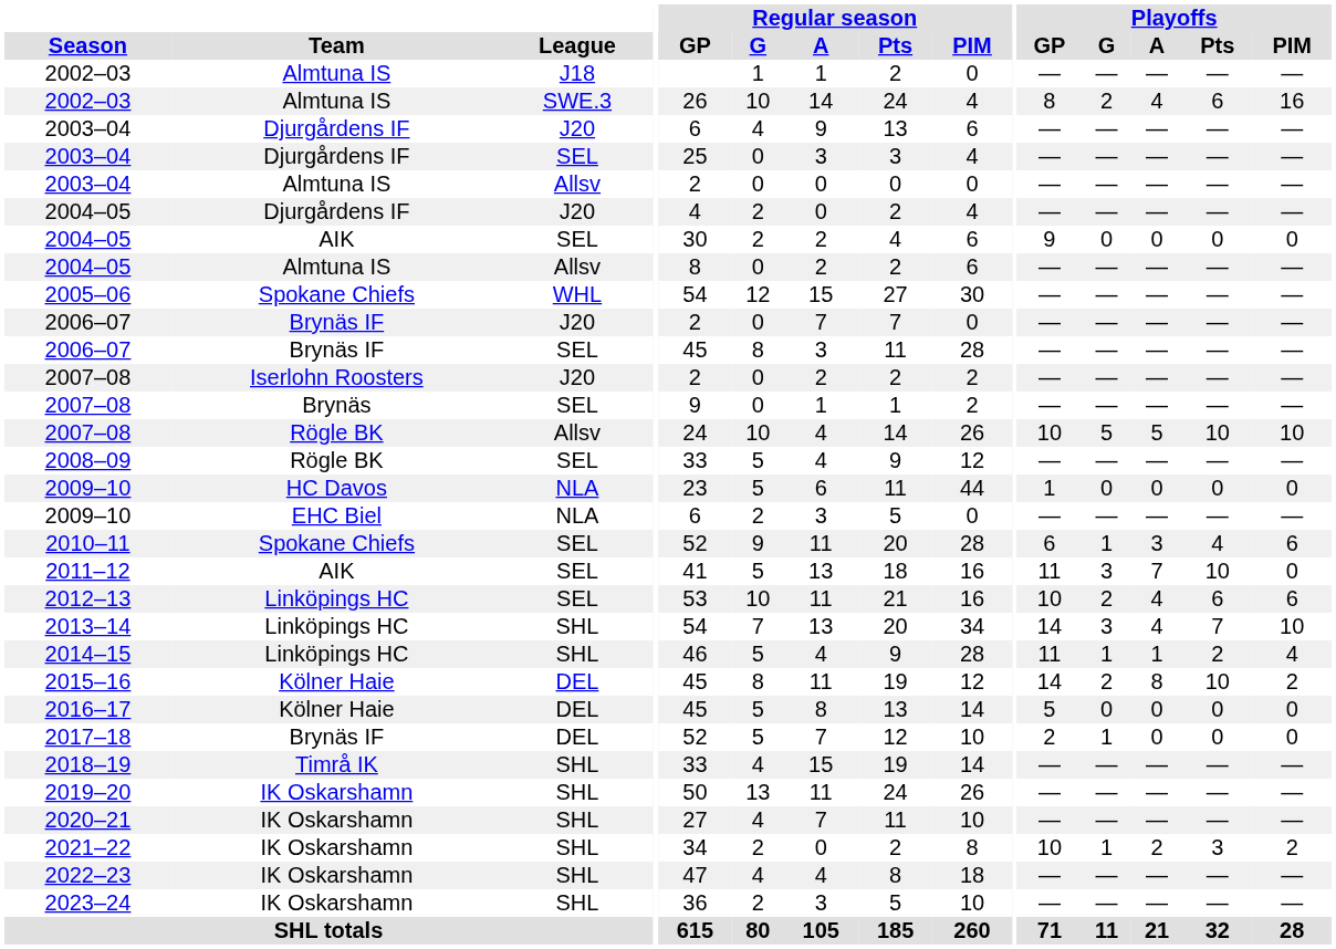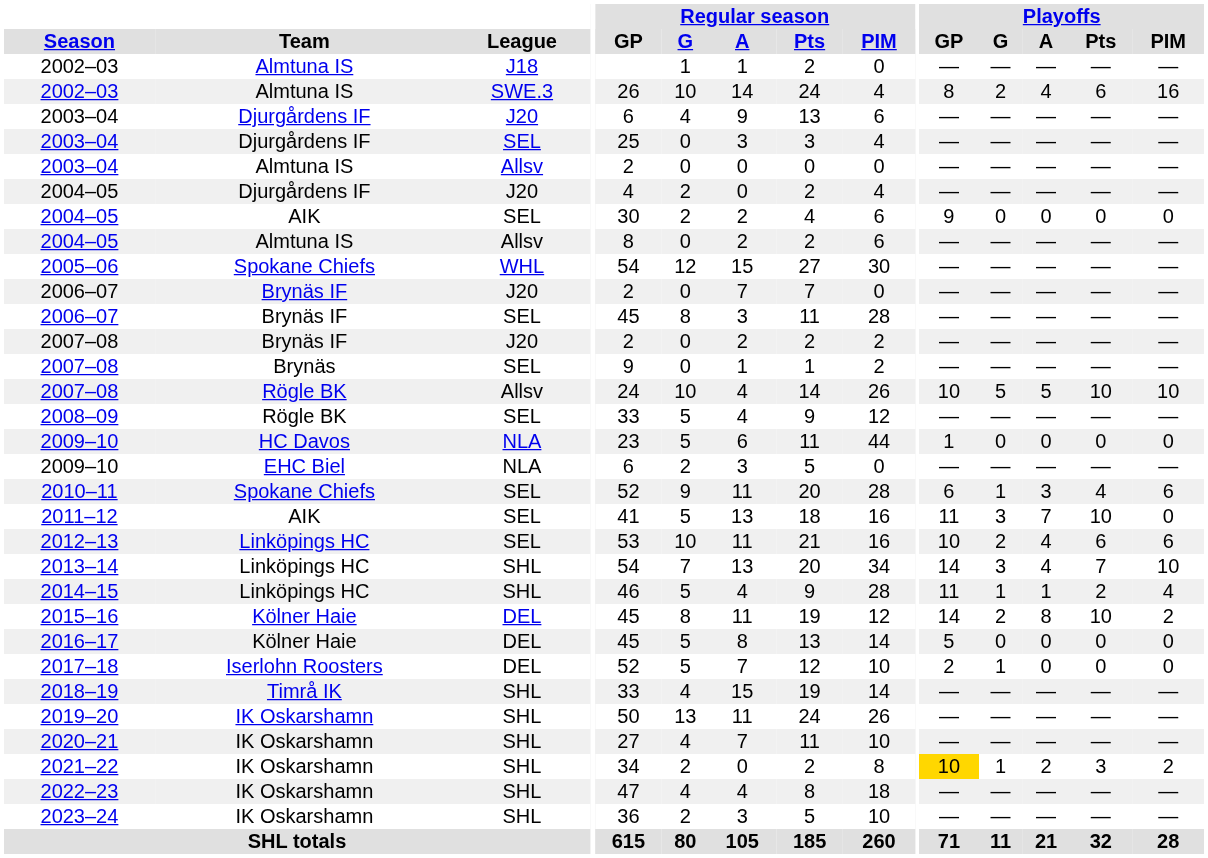 <table border="0" cellpadding="1" cellspacing="0" style="text-align:center; width:60em">
 <tr bgcolor="#e0e0e0">
 <th colspan="3" bgcolor="#ffffff"></th>
 <th rowspan="99" bgcolor="#ffffff"></th>
 <th colspan="5"><a href='#'>Regular season</a></th>
 <th rowspan="99" bgcolor="#ffffff"></th>
 <th colspan="5"><a href='#'>Playoffs</a></th>
 </tr>
 <tr bgcolor="#e0e0e0">
 <th><a href='#'>Season</a></th>
 <th>Team</th>
 <th>League</th>
 <th>GP</th>
 <th><a href='#'>G</a></th>
 <th><a href='#'>A</a></th>
 <th><a href='#'>Pts</a></th>
 <th><a href='#'>PIM</a></th>
 <th>GP</th>
 <th>G</th>
 <th>A</th>
 <th>Pts</th>
 <th>PIM</th>
 </tr>
 <tr>
 <td>2002–03</td>
 <td><a href='#'>Almtuna IS</a></td>
 <td><a href='#'>J18</a></td>
 <td></td>
 <td>1</td>
 <td>1</td>
 <td>2</td>
 <td>0</td>
 <td>—</td>
 <td>—</td>
 <td>—</td>
 <td>—</td>
 <td>—</td>
 </tr>
 <tr bgcolor="#f0f0f0">
 <td><a href='#'>2002–03</a></td>
 <td>Almtuna IS</td>
 <td><a href='#'>SWE.3</a></td>
 <td>26</td>
 <td>10</td>
 <td>14</td>
 <td>24</td>
 <td>4</td>
 <td>8</td>
 <td>2</td>
 <td>4</td>
 <td>6</td>
 <td>16</td>
 </tr>
 <tr>
 <td>2003–04</td>
 <td><a href='#'>Djurgårdens IF</a></td>
 <td><a href='#'>J20</a></td>
 <td>6</td>
 <td>4</td>
 <td>9</td>
 <td>13</td>
 <td>6</td>
 <td>—</td>
 <td>—</td>
 <td>—</td>
 <td>—</td>
 <td>—</td>
 </tr>
 <tr bgcolor="#f0f0f0">
 <td><a href='#'>2003–04</a></td>
 <td>Djurgårdens IF</td>
 <td><a href='#'>SEL</a></td>
 <td>25</td>
 <td>0</td>
 <td>3</td>
 <td>3</td>
 <td>4</td>
 <td>—</td>
 <td>—</td>
 <td>—</td>
 <td>—</td>
 <td>—</td>
 </tr>
 <tr>
 <td><a href='#'>2003–04</a></td>
 <td>Almtuna IS</td>
 <td><a href='#'>Allsv</a></td>
 <td>2</td>
 <td>0</td>
 <td>0</td>
 <td>0</td>
 <td>0</td>
 <td>—</td>
 <td>—</td>
 <td>—</td>
 <td>—</td>
 <td>—</td>
 </tr>
 <tr bgcolor="#f0f0f0">
 <td>2004–05</td>
 <td>Djurgårdens IF</td>
 <td>J20</td>
 <td>4</td>
 <td>2</td>
 <td>0</td>
 <td>2</td>
 <td>4</td>
 <td>—</td>
 <td>—</td>
 <td>—</td>
 <td>—</td>
 <td>—</td>
 </tr>
 <tr>
 <td><a href='#'>2004–05</a></td>
 <td>AIK</td>
 <td>SEL</td>
 <td>30</td>
 <td>2</td>
 <td>2</td>
 <td>4</td>
 <td>6</td>
 <td>9</td>
 <td>0</td>
 <td>0</td>
 <td>0</td>
 <td>0</td>
 </tr>
 <tr bgcolor="#f0f0f0">
 <td><a href='#'>2004–05</a></td>
 <td>Almtuna IS</td>
 <td>Allsv</td>
 <td>8</td>
 <td>0</td>
 <td>2</td>
 <td>2</td>
 <td>6</td>
 <td>—</td>
 <td>—</td>
 <td>—</td>
 <td>—</td>
 <td>—</td>
 </tr>
 <tr>
 <td><a href='#'>2005–06</a></td>
 <td><a href='#'>Spokane Chiefs</a></td>
 <td><a href='#'>WHL</a></td>
 <td>54</td>
 <td>12</td>
 <td>15</td>
 <td>27</td>
 <td>30</td>
 <td>—</td>
 <td>—</td>
 <td>—</td>
 <td>—</td>
 <td>—</td>
 </tr>
 <tr bgcolor="#f0f0f0">
 <td>2006–07</td>
 <td><a href='#'>Brynäs IF</a></td>
 <td>J20</td>
 <td>2</td>
 <td>0</td>
 <td>7</td>
 <td>7</td>
 <td>0</td>
 <td>—</td>
 <td>—</td>
 <td>—</td>
 <td>—</td>
 <td>—</td>
 </tr>
 <tr>
 <td><a href='#'>2006–07</a></td>
 <td>Brynäs IF</td>
 <td>SEL</td>
 <td>45</td>
 <td>8</td>
 <td>3</td>
 <td>11</td>
 <td>28</td>
 <td>—</td>
 <td>—</td>
 <td>—</td>
 <td>—</td>
 <td>—</td>
 </tr>
 <tr bgcolor="#f0f0f0">
 <td>2007–08</td>
-<td><a href='#'>Iserlohn Roosters</a></td>
+<td>Brynäs IF</td>
 <td>J20</td>
 <td>2</td>
 <td>0</td>
 <td>2</td>
 <td>2</td>
 <td>2</td>
 <td>—</td>
 <td>—</td>
 <td>—</td>
 <td>—</td>
 <td>—</td>
 </tr>
 <tr>
 <td><a href='#'>2007–08</a></td>
 <td>Brynäs</td>
 <td>SEL</td>
 <td>9</td>
 <td>0</td>
 <td>1</td>
 <td>1</td>
 <td>2</td>
 <td>—</td>
 <td>—</td>
 <td>—</td>
 <td>—</td>
 <td>—</td>
 </tr>
 <tr bgcolor="#f0f0f0">
 <td><a href='#'>2007–08</a></td>
 <td><a href='#'>Rögle BK</a></td>
 <td>Allsv</td>
 <td>24</td>
 <td>10</td>
 <td>4</td>
 <td>14</td>
 <td>26</td>
 <td>10</td>
 <td>5</td>
 <td>5</td>
 <td>10</td>
 <td>10</td>
 </tr>
 <tr>
 <td><a href='#'>2008–09</a></td>
 <td>Rögle BK</td>
 <td>SEL</td>
 <td>33</td>
 <td>5</td>
 <td>4</td>
 <td>9</td>
 <td>12</td>
 <td>—</td>
 <td>—</td>
 <td>—</td>
 <td>—</td>
 <td>—</td>
 </tr>
 <tr bgcolor="#f0f0f0">
 <td><a href='#'>2009–10</a></td>
 <td><a href='#'>HC Davos</a></td>
 <td><a href='#'>NLA</a></td>
 <td>23</td>
 <td>5</td>
 <td>6</td>
 <td>11</td>
 <td>44</td>
 <td>1</td>
 <td>0</td>
 <td>0</td>
 <td>0</td>
 <td>0</td>
 </tr>
 <tr>
 <td>2009–10</td>
 <td><a href='#'>EHC Biel</a></td>
 <td>NLA</td>
 <td>6</td>
 <td>2</td>
 <td>3</td>
 <td>5</td>
 <td>0</td>
 <td>—</td>
 <td>—</td>
 <td>—</td>
 <td>—</td>
 <td>—</td>
 </tr>
 <tr bgcolor="#f0f0f0">
 <td><a href='#'>2010–11</a></td>
 <td><a href='#'>Spokane Chiefs</a></td>
 <td>SEL</td>
 <td>52</td>
 <td>9</td>
 <td>11</td>
 <td>20</td>
 <td>28</td>
 <td>6</td>
 <td>1</td>
 <td>3</td>
 <td>4</td>
 <td>6</td>
 </tr>
 <tr>
 <td><a href='#'>2011–12</a></td>
 <td>AIK</td>
 <td>SEL</td>
 <td>41</td>
 <td>5</td>
 <td>13</td>
 <td>18</td>
 <td>16</td>
 <td>11</td>
 <td>3</td>
 <td>7</td>
 <td>10</td>
 <td>0</td>
 </tr>
 <tr bgcolor="#f0f0f0">
 <td><a href='#'>2012–13</a></td>
 <td><a href='#'>Linköpings HC</a></td>
 <td>SEL</td>
 <td>53</td>
 <td>10</td>
 <td>11</td>
 <td>21</td>
 <td>16</td>
 <td>10</td>
 <td>2</td>
 <td>4</td>
 <td>6</td>
 <td>6</td>
 </tr>
 <tr>
 <td><a href='#'>2013–14</a></td>
 <td>Linköpings HC</td>
 <td>SHL</td>
 <td>54</td>
 <td>7</td>
 <td>13</td>
 <td>20</td>
 <td>34</td>
 <td>14</td>
 <td>3</td>
 <td>4</td>
 <td>7</td>
 <td>10</td>
 </tr>
 <tr bgcolor="#f0f0f0">
 <td><a href='#'>2014–15</a></td>
 <td>Linköpings HC</td>
 <td>SHL</td>
 <td>46</td>
 <td>5</td>
 <td>4</td>
 <td>9</td>
 <td>28</td>
 <td>11</td>
 <td>1</td>
 <td>1</td>
 <td>2</td>
 <td>4</td>
 </tr>
 <tr>
 <td><a href='#'>2015–16</a></td>
 <td><a href='#'>Kölner Haie</a></td>
 <td><a href='#'>DEL</a></td>
 <td>45</td>
 <td>8</td>
 <td>11</td>
 <td>19</td>
 <td>12</td>
 <td>14</td>
 <td>2</td>
 <td>8</td>
 <td>10</td>
 <td>2</td>
 </tr>
 <tr bgcolor="#f0f0f0">
 <td><a href='#'>2016–17</a></td>
 <td>Kölner Haie</td>
 <td>DEL</td>
 <td>45</td>
 <td>5</td>
 <td>8</td>
 <td>13</td>
 <td>14</td>
 <td>5</td>
 <td>0</td>
 <td>0</td>
 <td>0</td>
 <td>0</td>
 </tr>
 <tr>
 <td><a href='#'>2017–18</a></td>
-<td>Brynäs IF</td>
+<td><a href='#'>Iserlohn Roosters</a></td>
 <td>DEL</td>
 <td>52</td>
 <td>5</td>
 <td>7</td>
 <td>12</td>
 <td>10</td>
 <td>2</td>
 <td>1</td>
 <td>0</td>
 <td>0</td>
 <td>0</td>
 </tr>
 <tr bgcolor="#f0f0f0">
 <td><a href='#'>2018–19</a></td>
 <td><a href='#'>Timrå IK</a></td>
 <td>SHL</td>
 <td>33</td>
 <td>4</td>
 <td>15</td>
 <td>19</td>
 <td>14</td>
 <td>—</td>
 <td>—</td>
 <td>—</td>
 <td>—</td>
 <td>—</td>
 </tr>
 <tr>
 <td><a href='#'>2019–20</a></td>
 <td><a href='#'>IK Oskarshamn</a></td>
 <td>SHL</td>
 <td>50</td>
 <td>13</td>
 <td>11</td>
 <td>24</td>
 <td>26</td>
 <td>—</td>
 <td>—</td>
 <td>—</td>
 <td>—</td>
 <td>—</td>
 </tr>
 <tr bgcolor="#f0f0f0">
 <td><a href='#'>2020–21</a></td>
 <td>IK Oskarshamn</td>
 <td>SHL</td>
 <td>27</td>
 <td>4</td>
 <td>7</td>
 <td>11</td>
 <td>10</td>
 <td>—</td>
 <td>—</td>
 <td>—</td>
 <td>—</td>
 <td>—</td>
 </tr>
 <tr>
 <td><a href='#'>2021–22</a></td>
 <td>IK Oskarshamn</td>
 <td>SHL</td>
 <td>34</td>
 <td>2</td>
 <td>0</td>
 <td>2</td>
 <td>8</td>
-<td>10</td>
+<td style="background: gold;">10</td>
 <td>1</td>
 <td>2</td>
 <td>3</td>
 <td>2</td>
 </tr>
 <tr bgcolor="#f0f0f0">
 <td><a href='#'>2022–23</a></td>
 <td>IK Oskarshamn</td>
 <td>SHL</td>
 <td>47</td>
 <td>4</td>
 <td>4</td>
 <td>8</td>
 <td>18</td>
 <td>—</td>
 <td>—</td>
 <td>—</td>
 <td>—</td>
 <td>—</td>
 </tr>
 <tr>
 <td><a href='#'>2023–24</a></td>
 <td>IK Oskarshamn</td>
 <td>SHL</td>
 <td>36</td>
 <td>2</td>
 <td>3</td>
 <td>5</td>
 <td>10</td>
 <td>—</td>
 <td>—</td>
 <td>—</td>
 <td>—</td>
 <td>—</td>
 </tr>
 <tr bgcolor="#e0e0e0">
 <th colspan="3">SHL totals</th>
 <th>615</th>
 <th>80</th>
 <th>105</th>
 <th>185</th>
 <th>260</th>
 <th>71</th>
 <th>11</th>
 <th>21</th>
 <th>32</th>
 <th>28</th>
 </tr>
 </table>
